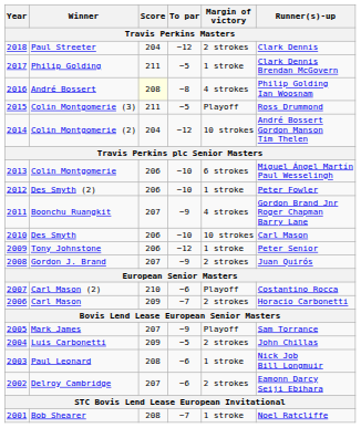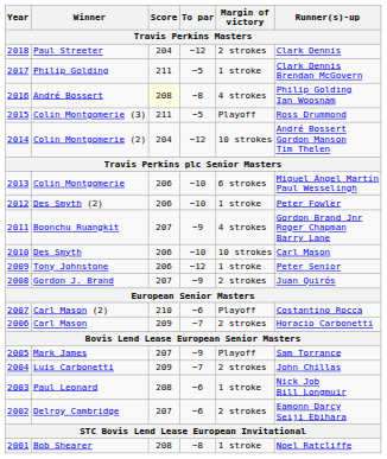 <table class="wikitable" style="font-size:95%">
 <tr>
 <th>Year</th>
 <th>Winner</th>
 <th>Score</th>
 <th>To par</th>
 <th>Margin of<br>victory</th>
 <th>Runner(s)-up</th>
 </tr>
 <tr>
 <th colspan=7>Travis Perkins Masters</th>
 </tr>
 <tr>
 <td><a href='#'>2018</a></td>
 <td> <a href='#'>Paul Streeter</a></td>
 <td align=center>204</td>
 <td align=center>−12</td>
 <td>2 strokes</td>
 <td> <a href='#'>Clark Dennis</a></td>
 </tr>
 <tr>
 <td><a href='#'>2017</a></td>
 <td> <a href='#'>Philip Golding</a></td>
 <td align=center>211</td>
 <td align=center>−5</td>
 <td>1 stroke</td>
 <td> <a href='#'>Clark Dennis</a><br> <a href='#'>Brendan McGovern</a></td>
 </tr>
 <tr>
 <td><a href='#'>2016</a></td>
 <td> <a href='#'>André Bossert</a></td>
 <td align=center style="background: lightyellow;">208</td>
 <td align=center>−8</td>
 <td>4 strokes</td>
 <td> <a href='#'>Philip Golding</a><br> <a href='#'>Ian Woosnam</a></td>
 </tr>
 <tr>
 <td><a href='#'>2015</a></td>
 <td> <a href='#'>Colin Montgomerie</a> (3)</td>
 <td align=center>211</td>
 <td align=center>−5</td>
 <td>Playoff</td>
 <td> <a href='#'>Ross Drummond</a></td>
 </tr>
 <tr>
 <td><a href='#'>2014</a></td>
 <td> <a href='#'>Colin Montgomerie</a> (2)</td>
 <td align=center>204</td>
 <td align=center>−12</td>
 <td>10 strokes</td>
 <td> <a href='#'>André Bossert</a><br> <a href='#'>Gordon Manson</a><br> <a href='#'>Tim Thelen</a></td>
 </tr>
 <tr>
 <th colspan=7>Travis Perkins plc Senior Masters</th>
 </tr>
 <tr>
 <td><a href='#'>2013</a></td>
 <td> <a href='#'>Colin Montgomerie</a></td>
 <td align=center>206</td>
 <td align=center>−10</td>
 <td>6 strokes</td>
 <td> <a href='#'>Miguel Ángel Martín</a><br> <a href='#'>Paul Wesselingh</a></td>
 </tr>
 <tr>
 <td><a href='#'>2012</a></td>
 <td> <a href='#'>Des Smyth</a> (2)</td>
 <td align=center>206</td>
 <td align=center>−10</td>
 <td>1 stroke</td>
 <td> <a href='#'>Peter Fowler</a></td>
 </tr>
 <tr>
 <td><a href='#'>2011</a></td>
 <td> <a href='#'>Boonchu Ruangkit</a></td>
 <td align=center>207</td>
 <td align=center>−9</td>
 <td>4 strokes</td>
 <td> <a href='#'>Gordon Brand Jnr</a><br> <a href='#'>Roger Chapman</a><br> <a href='#'>Barry Lane</a></td>
 </tr>
 <tr>
 <td><a href='#'>2010</a></td>
 <td> <a href='#'>Des Smyth</a></td>
 <td align=center>206</td>
 <td align=center>−10</td>
 <td>10 strokes</td>
 <td> <a href='#'>Carl Mason</a></td>
 </tr>
 <tr>
 <td><a href='#'>2009</a></td>
 <td> <a href='#'>Tony Johnstone</a></td>
 <td align=center>206</td>
 <td align=center>−12</td>
 <td>1 stroke</td>
 <td> <a href='#'>Peter Senior</a></td>
 </tr>
 <tr>
 <td><a href='#'>2008</a></td>
 <td> <a href='#'>Gordon J. Brand</a></td>
 <td align=center>207</td>
 <td align=center>−9</td>
 <td>2 strokes</td>
 <td> <a href='#'>Juan Quirós</a></td>
 </tr>
 <tr>
 <th colspan=7>European Senior Masters</th>
 </tr>
 <tr>
 <td><a href='#'>2007</a></td>
 <td> <a href='#'>Carl Mason</a> (2)</td>
 <td align=center>210</td>
 <td align=center>−6</td>
 <td>Playoff</td>
 <td> <a href='#'>Costantino Rocca</a></td>
 </tr>
 <tr>
 <td><a href='#'>2006</a></td>
 <td> <a href='#'>Carl Mason</a></td>
 <td align=center>209</td>
 <td align=center>−7</td>
 <td>2 strokes</td>
 <td> <a href='#'>Horacio Carbonetti</a></td>
 </tr>
 <tr>
 <th colspan=7>Bovis Lend Lease European Senior Masters</th>
 </tr>
 <tr>
 <td><a href='#'>2005</a></td>
 <td> <a href='#'>Mark James</a></td>
 <td align=center>207</td>
 <td align=center>−9</td>
 <td>Playoff</td>
 <td> <a href='#'>Sam Torrance</a></td>
 </tr>
 <tr>
 <td><a href='#'>2004</a></td>
 <td> <a href='#'>Luis Carbonetti</a></td>
 <td align=center>209</td>
-<td align=center>−5</td>
+<td align=center>−7</td>
 <td>2 strokes</td>
 <td> <a href='#'>John Chillas</a></td>
 </tr>
 <tr>
 <td><a href='#'>2003</a></td>
 <td> <a href='#'>Paul Leonard</a></td>
 <td align=center>208</td>
 <td align=center>−6</td>
 <td>1 stroke</td>
 <td> <a href='#'>Nick Job</a><br> <a href='#'>Bill Longmuir</a></td>
 </tr>
 <tr>
 <td><a href='#'>2002</a></td>
 <td> <a href='#'>Delroy Cambridge</a></td>
 <td align=center>207</td>
 <td align=center>−6</td>
 <td>2 strokes</td>
 <td> <a href='#'>Eamonn Darcy</a><br> <a href='#'>Seiji Ebihara</a></td>
 </tr>
 <tr>
 <th colspan=7>STC Bovis Lend Lease European Invitational</th>
 </tr>
 <tr>
 <td><a href='#'>2001</a></td>
 <td> <a href='#'>Bob Shearer</a></td>
 <td align=center>208</td>
-<td align=center>−7</td>
+<td align=center>−8</td>
 <td>1 stroke</td>
 <td> <a href='#'>Noel Ratcliffe</a></td>
 </tr>
 </table>
